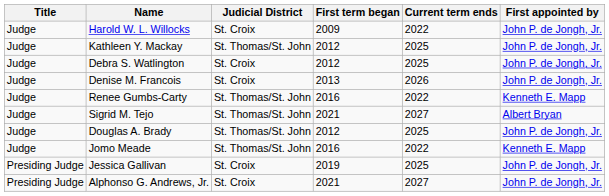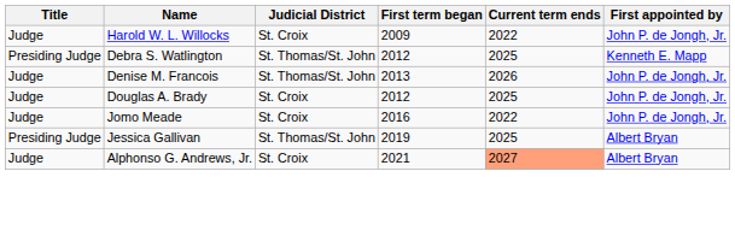 <table class="wikitable">
 <tr>
 <th>Title</th>
 <th>Name</th>
 <th><strong>Judicial District</strong></th>
 <th>First term began</th>
 <th>Current term ends</th>
 <th><strong>First appointed by</strong></th>
 </tr>
 <tr>
 <td>Judge</td>
 <td><a href='#'>Harold W. L. Willocks</a></td>
 <td>St. Croix</td>
 <td>2009</td>
 <td>2022</td>
 <td><a href='#'>John P. de Jongh, Jr.</a></td>
 </tr>
 <tr>
-<td>Judge</td>
-<td>Kathleen Y. Mackay</td>
+<td>Presiding Judge</td>
+<td>Debra S. Watlington</td>
 <td>St. Thomas/St. John</td>
 <td>2012</td>
 <td>2025</td>
+<td><a href='#'>Kenneth E. Mapp</a></td>
+</tr>
+<tr>
+<td>Judge</td>
+<td>Denise M. Francois</td>
+<td>St. Thomas/St. John</td>
+<td>2013</td>
+<td>2026</td>
 <td><a href='#'>John P. de Jongh, Jr.</a></td>
 </tr>
 <tr>
 <td>Judge</td>
-<td>Debra S. Watlington</td>
+<td>Douglas A. Brady</td>
 <td>St. Croix</td>
 <td>2012</td>
 <td>2025</td>
 <td><a href='#'>John P. de Jongh, Jr.</a></td>
 </tr>
 <tr>
 <td>Judge</td>
-<td>Denise M. Francois</td>
+<td>Jomo Meade</td>
 <td>St. Croix</td>
-<td>2013</td>
-<td>2026</td>
+<td>2016</td>
+<td>2022</td>
 <td><a href='#'>John P. de Jongh, Jr.</a></td>
 </tr>
 <tr>
-<td>Judge</td>
-<td>Renee Gumbs-Carty</td>
+<td>Presiding Judge</td>
+<td>Jessica Gallivan</td>
 <td>St. Thomas/St. John</td>
-<td>2016</td>
-<td>2022</td>
-<td><a href='#'>Kenneth E. Mapp</a></td>
-</tr>
-<tr>
-<td>Judge</td>
-<td>Sigrid M. Tejo</td>
-<td>St. Thomas/St. John</td>
-<td>2021</td>
-<td>2027</td>
+<td>2019</td>
+<td>2025</td>
 <td><a href='#'>Albert Bryan</a></td>
 </tr>
 <tr>
 <td>Judge</td>
-<td>Douglas A. Brady</td>
-<td>St. Thomas/St. John</td>
-<td>2012</td>
-<td>2025</td>
-<td><a href='#'>John P. de Jongh, Jr.</a></td>
-</tr>
-<tr>
-<td>Judge</td>
-<td>Jomo Meade</td>
-<td>St. Thomas/St. John</td>
-<td>2016</td>
-<td>2022</td>
-<td><a href='#'>Kenneth E. Mapp</a></td>
-</tr>
-<tr>
-<td>Presiding Judge</td>
-<td>Jessica Gallivan</td>
-<td>St. Croix</td>
-<td>2019</td>
-<td>2025</td>
-<td><a href='#'>John P. de Jongh, Jr.</a></td>
-</tr>
-<tr>
-<td>Presiding Judge</td>
 <td>Alphonso G. Andrews, Jr.</td>
 <td>St. Croix</td>
 <td>2021</td>
-<td>2027</td>
-<td><a href='#'>John P. de Jongh, Jr.</a></td>
+<td style="background: lightsalmon;">2027</td>
+<td><a href='#'>Albert Bryan</a></td>
 </tr>
 </table>
